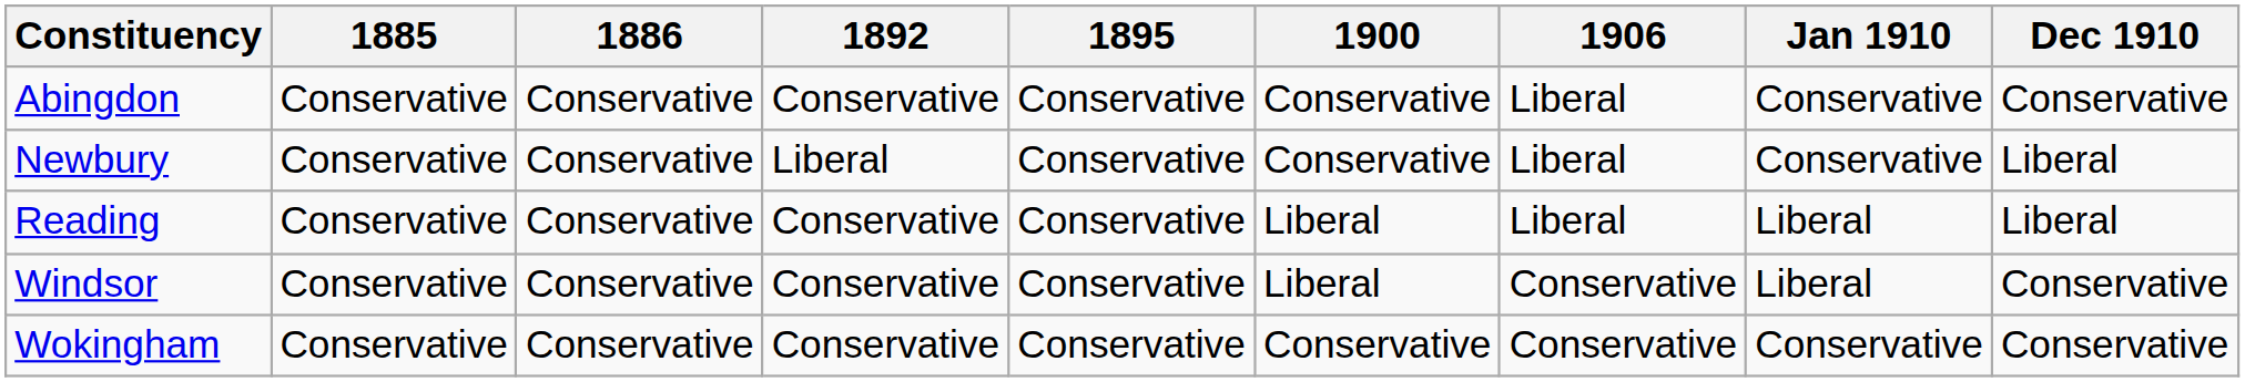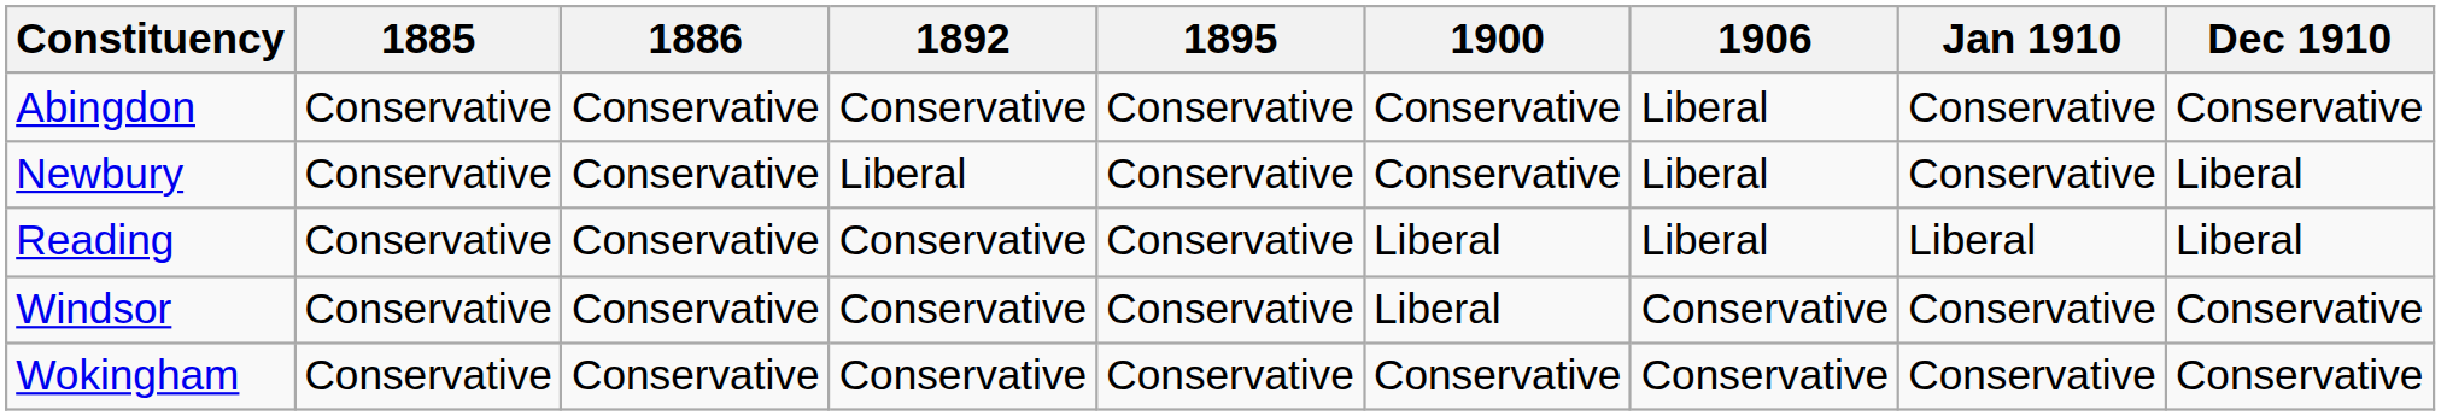 <table class="wikitable sortable">
 <tr>
 <th>Constituency</th>
 <th>1885</th>
 <th>1886</th>
 <th>1892</th>
 <th>1895</th>
 <th>1900</th>
 <th>1906</th>
 <th>Jan 1910</th>
 <th>Dec 1910</th>
 </tr>
 <tr>
 <td><a href='#'>Abingdon</a></td>
 <td bgcolor=>Conservative</td>
 <td bgcolor=>Conservative</td>
 <td bgcolor=>Conservative</td>
 <td bgcolor=>Conservative</td>
 <td bgcolor=>Conservative</td>
 <td bgcolor=>Liberal</td>
 <td bgcolor=>Conservative</td>
 <td bgcolor=>Conservative</td>
 </tr>
 <tr>
 <td><a href='#'>Newbury</a></td>
 <td bgcolor=>Conservative</td>
 <td bgcolor=>Conservative</td>
 <td bgcolor=>Liberal</td>
 <td bgcolor=>Conservative</td>
 <td bgcolor=>Conservative</td>
 <td bgcolor=>Liberal</td>
 <td bgcolor=>Conservative</td>
 <td bgcolor=>Liberal</td>
 </tr>
 <tr>
 <td><a href='#'>Reading</a></td>
 <td bgcolor=>Conservative</td>
 <td bgcolor=>Conservative</td>
 <td bgcolor=>Conservative</td>
 <td bgcolor=>Conservative</td>
 <td bgcolor=>Liberal</td>
 <td bgcolor=>Liberal</td>
 <td bgcolor=>Liberal</td>
 <td bgcolor=>Liberal</td>
 </tr>
 <tr>
 <td><a href='#'>Windsor</a></td>
 <td bgcolor=>Conservative</td>
 <td bgcolor=>Conservative</td>
 <td bgcolor=>Conservative</td>
 <td bgcolor=>Conservative</td>
 <td bgcolor=>Liberal</td>
 <td bgcolor=>Conservative</td>
-<td bgcolor=>Liberal</td>
+<td bgcolor=>Conservative</td>
 <td bgcolor=>Conservative</td>
 </tr>
 <tr>
 <td><a href='#'>Wokingham</a></td>
 <td bgcolor=>Conservative</td>
 <td bgcolor=>Conservative</td>
 <td bgcolor=>Conservative</td>
 <td bgcolor=>Conservative</td>
 <td bgcolor=>Conservative</td>
 <td bgcolor=>Conservative</td>
 <td bgcolor=>Conservative</td>
 <td bgcolor=>Conservative</td>
 </tr>
 </table>
